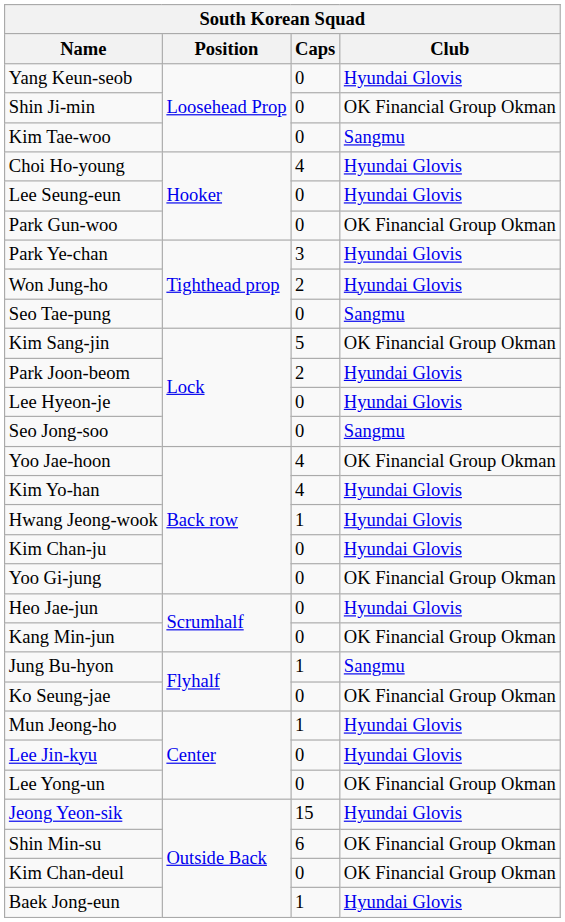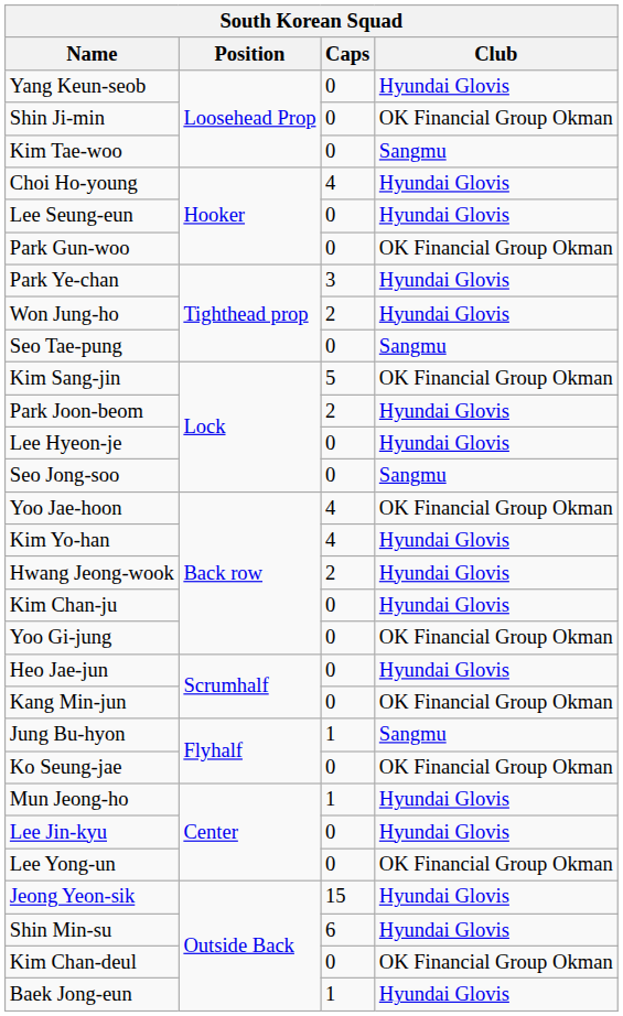 <table class="wikitable">
 <tr>
 <th colspan="4">South Korean Squad</th>
 </tr>
 <tr>
 <th>Name</th>
 <th>Position</th>
 <th>Caps</th>
 <th>Club</th>
 </tr>
 <tr>
 <td>Yang Keun-seob</td>
 <td rowspan="3"><a href='#'>Loosehead Prop</a></td>
 <td>0</td>
 <td> <a href='#'>Hyundai Glovis</a></td>
 </tr>
 <tr>
 <td>Shin Ji-min</td>
 <td>0</td>
 <td> OK Financial Group Okman</td>
 </tr>
 <tr>
 <td>Kim Tae-woo</td>
 <td>0</td>
 <td> <a href='#'>Sangmu</a></td>
 </tr>
 <tr>
 <td>Choi Ho-young</td>
 <td rowspan="3"><a href='#'>Hooker</a></td>
 <td>4</td>
 <td> <a href='#'>Hyundai Glovis</a></td>
 </tr>
 <tr>
 <td>Lee Seung-eun</td>
 <td>0</td>
 <td> <a href='#'>Hyundai Glovis</a></td>
 </tr>
 <tr>
 <td>Park Gun-woo</td>
 <td>0</td>
 <td> OK Financial Group Okman</td>
 </tr>
 <tr>
 <td>Park Ye-chan</td>
 <td rowspan="3"><a href='#'>Tighthead prop</a></td>
 <td>3</td>
 <td> <a href='#'>Hyundai Glovis</a></td>
 </tr>
 <tr>
 <td>Won Jung-ho</td>
 <td>2</td>
 <td> <a href='#'>Hyundai Glovis</a></td>
 </tr>
 <tr>
 <td>Seo Tae-pung</td>
 <td>0</td>
 <td> <a href='#'>Sangmu</a></td>
 </tr>
 <tr>
 <td>Kim Sang-jin</td>
 <td rowspan="4"><a href='#'>Lock</a></td>
 <td>5</td>
 <td> OK Financial Group Okman</td>
 </tr>
 <tr>
 <td>Park Joon-beom</td>
 <td>2</td>
 <td> <a href='#'>Hyundai Glovis</a></td>
 </tr>
 <tr>
 <td>Lee Hyeon-je</td>
 <td>0</td>
 <td> <a href='#'>Hyundai Glovis</a></td>
 </tr>
 <tr>
 <td>Seo Jong-soo</td>
 <td>0</td>
 <td> <a href='#'>Sangmu</a></td>
 </tr>
 <tr>
 <td>Yoo Jae-hoon</td>
 <td rowspan="5"><a href='#'>Back row</a></td>
 <td>4</td>
 <td> OK Financial Group Okman</td>
 </tr>
 <tr>
 <td>Kim Yo-han</td>
 <td>4</td>
 <td> <a href='#'>Hyundai Glovis</a></td>
 </tr>
 <tr>
 <td>Hwang Jeong-wook</td>
-<td>1</td>
+<td>2</td>
 <td> <a href='#'>Hyundai Glovis</a></td>
 </tr>
 <tr>
 <td>Kim Chan-ju</td>
 <td>0</td>
 <td> <a href='#'>Hyundai Glovis</a></td>
 </tr>
 <tr>
 <td>Yoo Gi-jung</td>
 <td>0</td>
 <td> OK Financial Group Okman</td>
 </tr>
 <tr>
 <td>Heo Jae-jun</td>
 <td rowspan="2"><a href='#'>Scrumhalf</a></td>
 <td>0</td>
 <td> <a href='#'>Hyundai Glovis</a></td>
 </tr>
 <tr>
 <td>Kang Min-jun</td>
 <td>0</td>
 <td> OK Financial Group Okman</td>
 </tr>
 <tr>
 <td>Jung Bu-hyon</td>
 <td rowspan="2"><a href='#'>Flyhalf</a></td>
 <td>1</td>
 <td> <a href='#'>Sangmu</a></td>
 </tr>
 <tr>
 <td>Ko Seung-jae</td>
 <td>0</td>
 <td> OK Financial Group Okman</td>
 </tr>
 <tr>
 <td>Mun Jeong-ho</td>
 <td rowspan="3"><a href='#'>Center</a></td>
 <td>1</td>
 <td> <a href='#'>Hyundai Glovis</a></td>
 </tr>
 <tr>
 <td><a href='#'>Lee Jin-kyu</a></td>
 <td>0</td>
 <td> <a href='#'>Hyundai Glovis</a></td>
 </tr>
 <tr>
 <td>Lee Yong-un</td>
 <td>0</td>
 <td> OK Financial Group Okman</td>
 </tr>
 <tr>
 <td><a href='#'>Jeong Yeon-sik</a></td>
 <td rowspan="4"><a href='#'>Outside Back</a></td>
 <td>15</td>
 <td> <a href='#'>Hyundai Glovis</a></td>
 </tr>
 <tr>
 <td>Shin Min-su</td>
 <td>6</td>
-<td> OK Financial Group Okman</td>
+<td> <a href='#'>Hyundai Glovis</a></td>
 </tr>
 <tr>
 <td>Kim Chan-deul</td>
 <td>0</td>
 <td> OK Financial Group Okman</td>
 </tr>
 <tr>
 <td>Baek Jong-eun</td>
 <td>1</td>
 <td> <a href='#'>Hyundai Glovis</a></td>
 </tr>
 </table>
